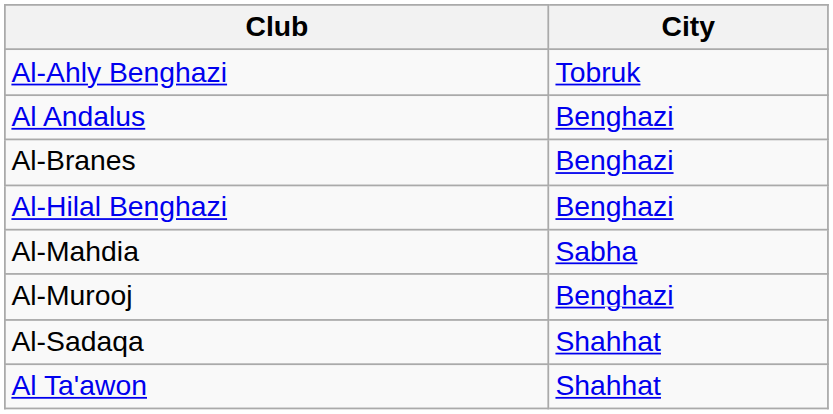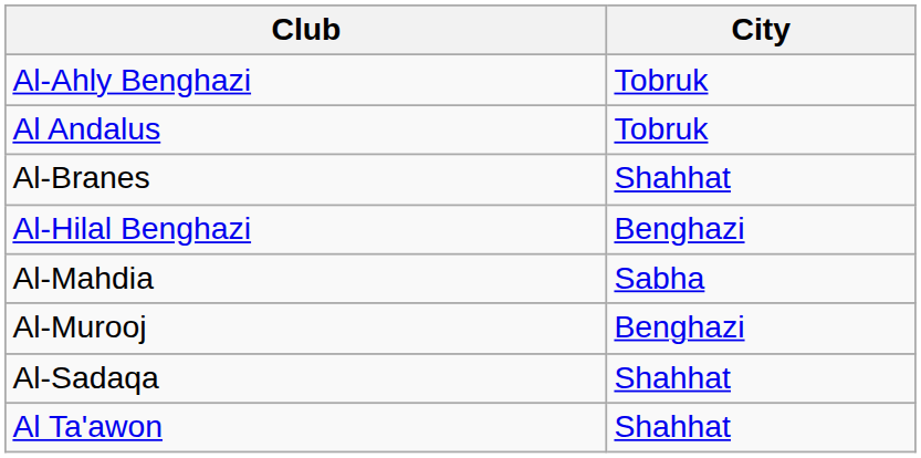 <table class="wikitable sortable">
 <tr>
 <th width="300px">Club</th>
 <th width="150px">City</th>
 </tr>
 <tr>
 <td><a href='#'>Al-Ahly Benghazi</a></td>
 <td><a href='#'>Tobruk</a></td>
 </tr>
 <tr>
 <td><a href='#'>Al Andalus</a></td>
-<td><a href='#'>Benghazi</a></td>
+<td><a href='#'>Tobruk</a></td>
 </tr>
 <tr>
 <td>Al-Branes</td>
-<td><a href='#'>Benghazi</a></td>
+<td><a href='#'>Shahhat</a></td>
 </tr>
 <tr>
 <td><a href='#'>Al-Hilal Benghazi</a></td>
 <td><a href='#'>Benghazi</a></td>
 </tr>
 <tr>
 <td>Al-Mahdia</td>
 <td><a href='#'>Sabha</a></td>
 </tr>
 <tr>
 <td>Al-Murooj</td>
 <td><a href='#'>Benghazi</a></td>
 </tr>
 <tr>
 <td>Al-Sadaqa</td>
 <td><a href='#'>Shahhat</a></td>
 </tr>
 <tr>
 <td><a href='#'>Al Ta'awon</a></td>
 <td><a href='#'>Shahhat</a></td>
 </tr>
 </table>
